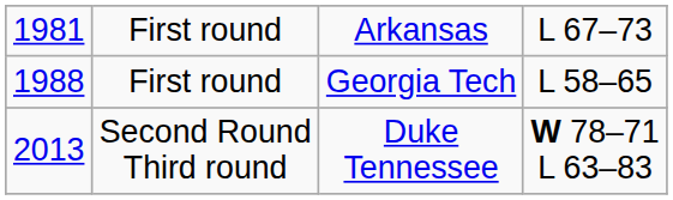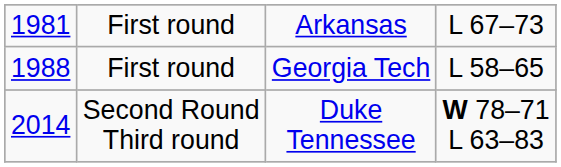 <table class="wikitable">
 <tr align="center">
 <td><a href='#'>1981</a></td>
 <td>First round</td>
 <td><a href='#'>Arkansas</a></td>
 <td>L 67–73</td>
 </tr>
 <tr align="center">
 <td><a href='#'>1988</a></td>
 <td>First round</td>
 <td><a href='#'>Georgia Tech</a></td>
 <td>L 58–65</td>
 </tr>
 <tr align="center">
-<td><a href='#'>2013</a></td>
+<td><a href='#'>2014</a></td>
 <td>Second Round<br>Third round</td>
 <td><a href='#'>Duke</a><br><a href='#'>Tennessee</a></td>
 <td><strong>W</strong> 78–71<br> L 63–83</td>
 </tr>
 </table>
